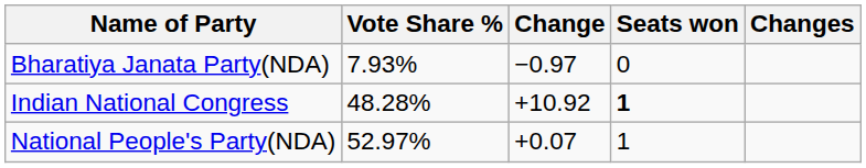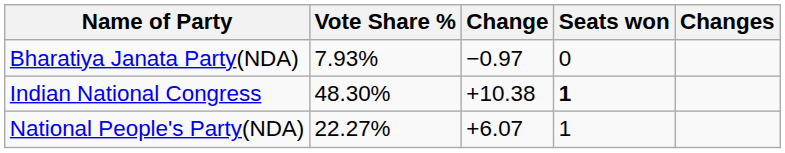 <table class="wikitable sortable">
 <tr>
 <th>Name of Party</th>
 <th>Vote Share %</th>
 <th>Change</th>
 <th>Seats won</th>
 <th>Changes</th>
 </tr>
 <tr>
 <td><a href='#'>Bharatiya Janata Party</a>(NDA)</td>
 <td>7.93%</td>
 <td>−0.97</td>
 <td>0</td>
 <td></td>
 </tr>
 <tr>
 <td><a href='#'>Indian National Congress</a></td>
-<td>48.28%</td>
-<td>+10.92</td>
+<td>48.30%</td>
+<td>+10.38</td>
 <td><strong>1</strong></td>
 <td></td>
 </tr>
 <tr>
 <td><a href='#'>National People's Party</a>(NDA)</td>
-<td>52.97%</td>
-<td>+0.07</td>
+<td>22.27%</td>
+<td>+6.07</td>
 <td>1</td>
 <td></td>
 </tr>
 </table>
